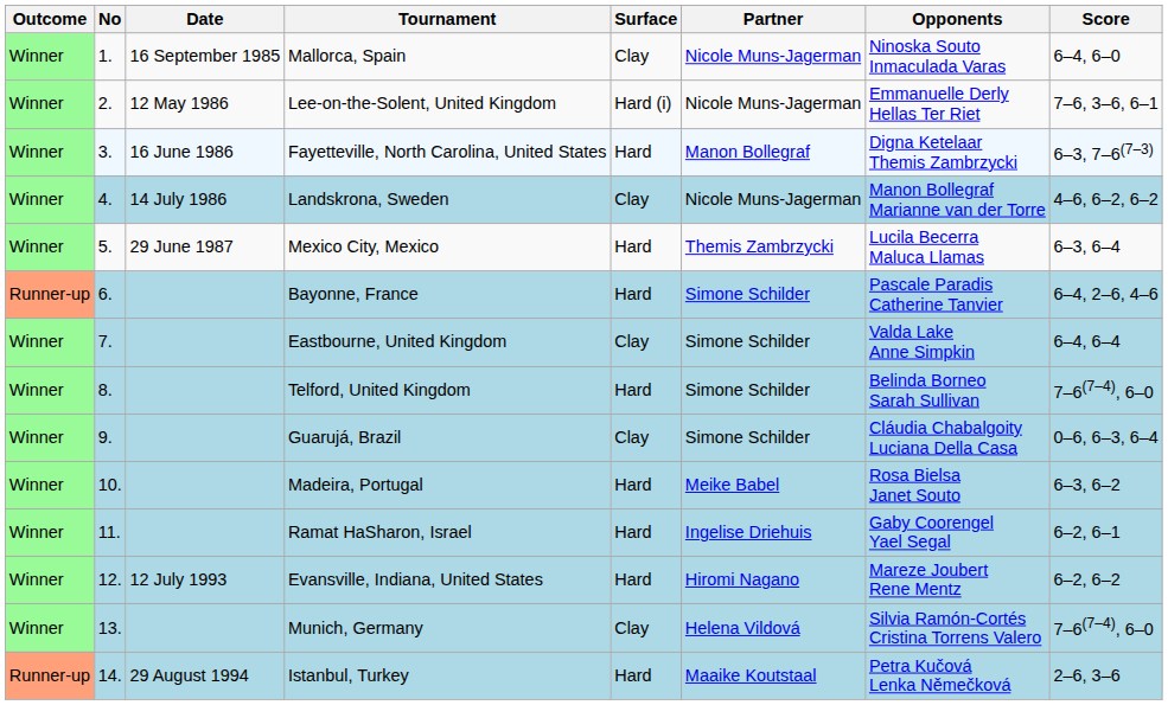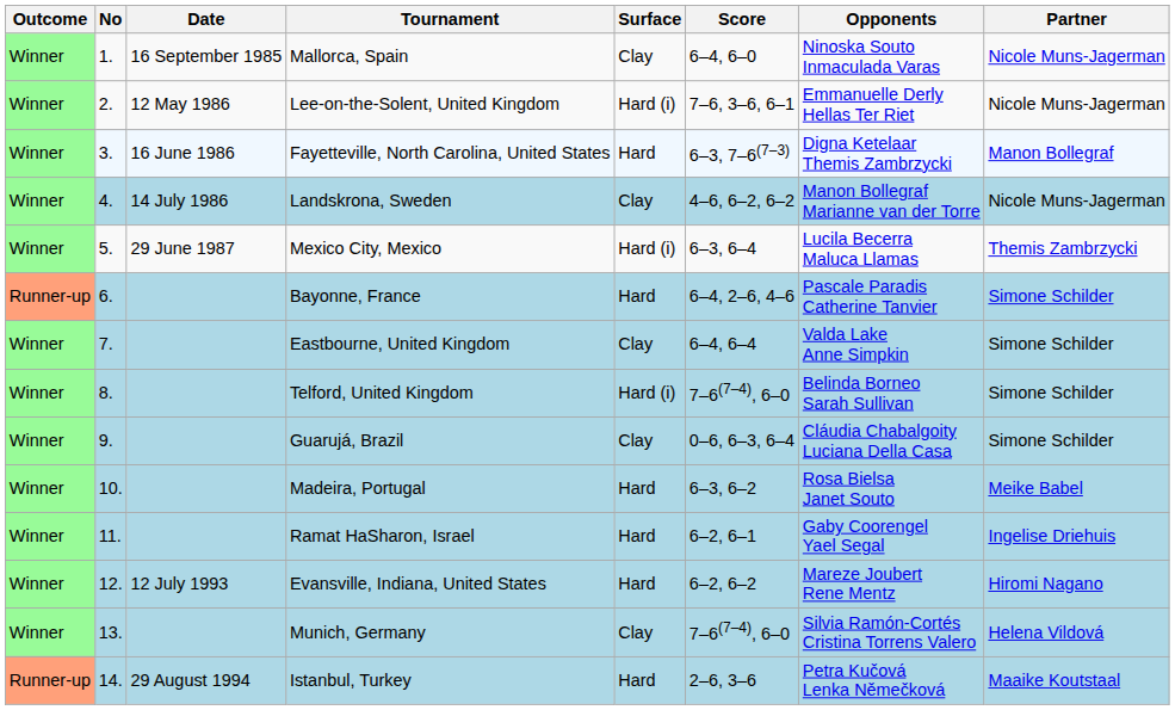 <table class="sortable wikitable" style="font-size:97%;">
 <tr>
 <th>Outcome</th>
 <th>No</th>
 <th>Date</th>
 <th>Tournament</th>
 <th>Surface</th>
+<th>Score</th>
+<th>Opponents</th>
 <th>Partner</th>
-<th>Opponents</th>
-<th>Score</th>
 </tr>
 <tr>
 <td bgcolor="98FB98">Winner</td>
 <td>1.</td>
 <td>16 September 1985</td>
 <td>Mallorca, Spain</td>
 <td>Clay</td>
+<td>6–4, 6–0</td>
+<td> <a href='#'>Ninoska Souto</a> <br>  <a href='#'>Inmaculada Varas</a></td>
 <td> <a href='#'>Nicole Muns-Jagerman</a></td>
-<td> <a href='#'>Ninoska Souto</a> <br>  <a href='#'>Inmaculada Varas</a></td>
-<td>6–4, 6–0</td>
 </tr>
 <tr>
 <td bgcolor="98FB98">Winner</td>
 <td>2.</td>
 <td>12 May 1986</td>
 <td>Lee-on-the-Solent, United Kingdom</td>
 <td>Hard (i)</td>
+<td>7–6, 3–6, 6–1</td>
+<td> <a href='#'>Emmanuelle Derly</a> <br>  <a href='#'>Hellas Ter Riet</a></td>
 <td> Nicole Muns-Jagerman</td>
-<td> <a href='#'>Emmanuelle Derly</a> <br>  <a href='#'>Hellas Ter Riet</a></td>
-<td>7–6, 3–6, 6–1</td>
 </tr>
 <tr style="background:#f0f8ff;">
 <td bgcolor="98FB98">Winner</td>
 <td>3.</td>
 <td>16 June 1986</td>
 <td>Fayetteville, North Carolina, United States</td>
 <td>Hard</td>
+<td>6–3, 7–6<sup>(7–3)</sup></td>
+<td> <a href='#'>Digna Ketelaar</a> <br>  <a href='#'>Themis Zambrzycki</a></td>
 <td> <a href='#'>Manon Bollegraf</a></td>
-<td> <a href='#'>Digna Ketelaar</a> <br>  <a href='#'>Themis Zambrzycki</a></td>
-<td>6–3, 7–6<sup>(7–3)</sup></td>
 </tr>
 <tr style="background:lightblue;">
 <td bgcolor="98FB98">Winner</td>
 <td>4.</td>
 <td>14 July 1986</td>
 <td>Landskrona, Sweden</td>
 <td>Clay</td>
+<td>4–6, 6–2, 6–2</td>
+<td> <a href='#'>Manon Bollegraf</a> <br>  <a href='#'>Marianne van der Torre</a></td>
 <td> Nicole Muns-Jagerman</td>
-<td> <a href='#'>Manon Bollegraf</a> <br>  <a href='#'>Marianne van der Torre</a></td>
-<td>4–6, 6–2, 6–2</td>
 </tr>
 <tr>
 <td bgcolor="98FB98">Winner</td>
 <td>5.</td>
 <td>29 June 1987</td>
 <td>Mexico City, Mexico</td>
-<td>Hard</td>
+<td>Hard (i)</td>
+<td>6–3, 6–4</td>
+<td> <a href='#'>Lucila Becerra</a><br>  <a href='#'>Maluca Llamas</a></td>
 <td> <a href='#'>Themis Zambrzycki</a></td>
-<td> <a href='#'>Lucila Becerra</a><br>  <a href='#'>Maluca Llamas</a></td>
-<td>6–3, 6–4</td>
 </tr>
 <tr style="background:lightblue;">
 <td bgcolor="FFA07A">Runner-up</td>
 <td>6.</td>
 <td></td>
 <td>Bayonne, France</td>
 <td>Hard</td>
+<td>6–4, 2–6, 4–6</td>
+<td> <a href='#'>Pascale Paradis</a> <br>  <a href='#'>Catherine Tanvier</a></td>
 <td> <a href='#'>Simone Schilder</a></td>
-<td> <a href='#'>Pascale Paradis</a> <br>  <a href='#'>Catherine Tanvier</a></td>
-<td>6–4, 2–6, 4–6</td>
 </tr>
 <tr style="background:lightblue;">
 <td bgcolor="98FB98">Winner</td>
 <td>7.</td>
 <td></td>
 <td>Eastbourne, United Kingdom</td>
 <td>Clay</td>
+<td>6–4, 6–4</td>
+<td> <a href='#'>Valda Lake</a> <br>  <a href='#'>Anne Simpkin</a></td>
 <td> Simone Schilder</td>
-<td> <a href='#'>Valda Lake</a> <br>  <a href='#'>Anne Simpkin</a></td>
-<td>6–4, 6–4</td>
 </tr>
 <tr style="background:lightblue;">
 <td bgcolor="98FB98">Winner</td>
 <td>8.</td>
 <td></td>
 <td>Telford, United Kingdom</td>
-<td>Hard</td>
+<td>Hard (i)</td>
+<td>7–6<sup>(7–4)</sup>, 6–0</td>
+<td> <a href='#'>Belinda Borneo</a> <br>  <a href='#'>Sarah Sullivan</a></td>
 <td> Simone Schilder</td>
-<td> <a href='#'>Belinda Borneo</a> <br>  <a href='#'>Sarah Sullivan</a></td>
-<td>7–6<sup>(7–4)</sup>, 6–0</td>
 </tr>
 <tr style="background:lightblue;">
 <td bgcolor="98FB98">Winner</td>
 <td>9.</td>
 <td></td>
 <td>Guarujá, Brazil</td>
 <td>Clay</td>
+<td>0–6, 6–3, 6–4</td>
+<td> <a href='#'>Cláudia Chabalgoity</a> <br>  <a href='#'>Luciana Della Casa</a></td>
 <td> Simone Schilder</td>
-<td> <a href='#'>Cláudia Chabalgoity</a> <br>  <a href='#'>Luciana Della Casa</a></td>
-<td>0–6, 6–3, 6–4</td>
 </tr>
 <tr style="background:lightblue;">
 <td bgcolor="98FB98">Winner</td>
 <td>10.</td>
 <td></td>
 <td>Madeira, Portugal</td>
 <td>Hard</td>
+<td>6–3, 6–2</td>
+<td> <a href='#'>Rosa Bielsa</a> <br>  <a href='#'>Janet Souto</a></td>
 <td> <a href='#'>Meike Babel</a></td>
-<td> <a href='#'>Rosa Bielsa</a> <br>  <a href='#'>Janet Souto</a></td>
-<td>6–3, 6–2</td>
 </tr>
 <tr style="background:lightblue;">
 <td bgcolor="98FB98">Winner</td>
 <td>11.</td>
 <td></td>
 <td>Ramat HaSharon, Israel</td>
 <td>Hard</td>
+<td>6–2, 6–1</td>
+<td> <a href='#'>Gaby Coorengel</a> <br>  <a href='#'>Yael Segal</a></td>
 <td> <a href='#'>Ingelise Driehuis</a></td>
-<td> <a href='#'>Gaby Coorengel</a> <br>  <a href='#'>Yael Segal</a></td>
-<td>6–2, 6–1</td>
 </tr>
 <tr style="background:lightblue;">
 <td bgcolor="98FB98">Winner</td>
 <td>12.</td>
 <td>12 July 1993</td>
 <td>Evansville, Indiana, United States</td>
 <td>Hard</td>
+<td>6–2, 6–2</td>
+<td> <a href='#'>Mareze Joubert</a><br>  <a href='#'>Rene Mentz</a></td>
 <td> <a href='#'>Hiromi Nagano</a></td>
-<td> <a href='#'>Mareze Joubert</a><br>  <a href='#'>Rene Mentz</a></td>
-<td>6–2, 6–2</td>
 </tr>
 <tr style="background:lightblue;">
 <td bgcolor="98FB98">Winner</td>
 <td>13.</td>
 <td></td>
 <td>Munich, Germany</td>
 <td>Clay</td>
+<td>7–6<sup>(7–4)</sup>, 6–0</td>
+<td> <a href='#'>Silvia Ramón-Cortés</a> <br>  <a href='#'>Cristina Torrens Valero</a></td>
 <td> <a href='#'>Helena Vildová</a></td>
-<td> <a href='#'>Silvia Ramón-Cortés</a> <br>  <a href='#'>Cristina Torrens Valero</a></td>
-<td>7–6<sup>(7–4)</sup>, 6–0</td>
 </tr>
 <tr bgcolor="lightblue">
 <td style="background:#ffa07a;">Runner-up</td>
 <td>14.</td>
 <td>29 August 1994</td>
 <td>Istanbul, Turkey</td>
 <td>Hard</td>
+<td>2–6, 3–6</td>
+<td> <a href='#'>Petra Kučová</a> <br>  <a href='#'>Lenka Němečková</a></td>
 <td> <a href='#'>Maaike Koutstaal</a></td>
-<td> <a href='#'>Petra Kučová</a> <br>  <a href='#'>Lenka Němečková</a></td>
-<td>2–6, 3–6</td>
 </tr>
 </table>
